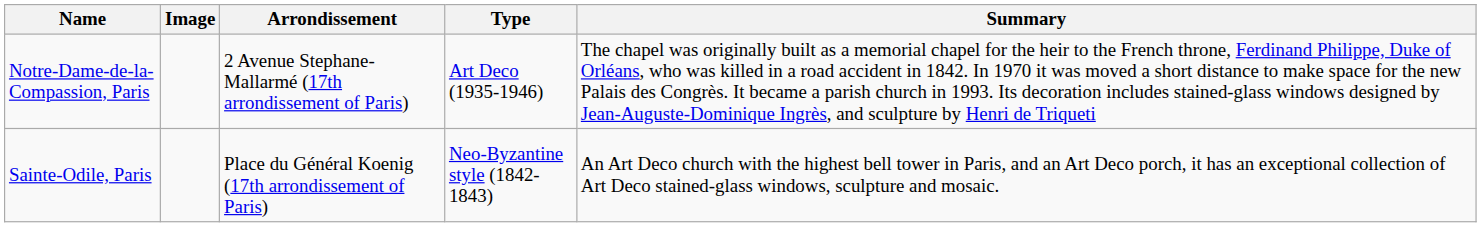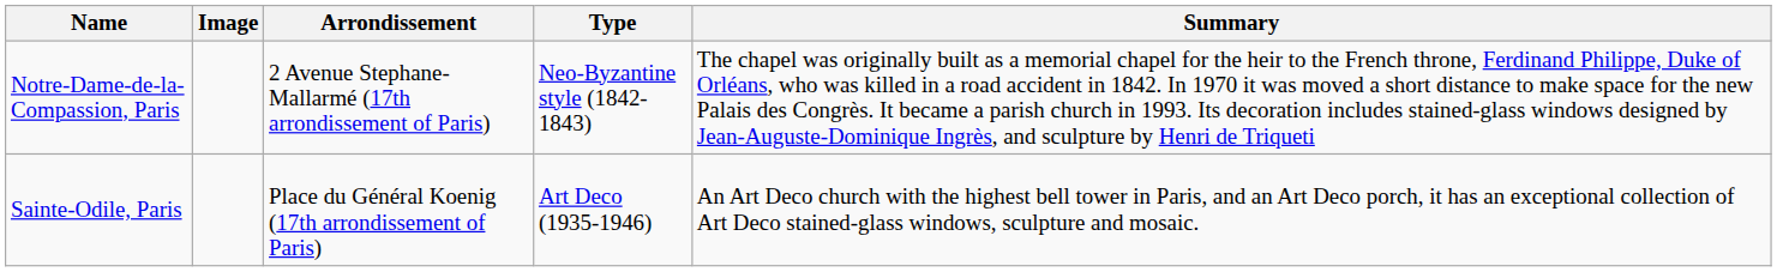 <table class="wikitable sortable">
 <tr>
 <th>Name</th>
 <th>Image</th>
 <th>Arrondissement</th>
 <th>Type</th>
 <th>Summary</th>
 </tr>
 <tr>
 <td><a href='#'>Notre-Dame-de-la-Compassion, Paris</a></td>
 <td></td>
 <td>2 Avenue Stephane-Mallarmé (<a href='#'>17th arrondissement of Paris</a>)</td>
-<td><a href='#'>Art Deco</a> (1935-1946)</td>
+<td><a href='#'>Neo-Byzantine style</a> (1842-1843)</td>
 <td>The chapel was originally built as a memorial chapel for the heir to the French throne, <a href='#'>Ferdinand Philippe, Duke of Orléans</a>, who was killed in a road accident in 1842. In 1970 it was moved a short distance to make space for the new Palais des Congrès. It became a parish church in 1993. Its decoration includes stained-glass windows designed by <a href='#'>Jean-Auguste-Dominique Ingrès</a>, and sculpture by <a href='#'>Henri de Triqueti</a></td>
 </tr>
 <tr>
 <td><a href='#'>Sainte-Odile, Paris</a></td>
 <td></td>
 <td><br>Place du Général Koenig (<a href='#'>17th arrondissement of Paris</a>)</td>
-<td><a href='#'>Neo-Byzantine style</a> (1842-1843)</td>
+<td><a href='#'>Art Deco</a> (1935-1946)</td>
 <td>An Art Deco church with the highest bell tower in Paris, and an Art Deco porch, it has an exceptional collection of Art Deco stained-glass windows, sculpture and mosaic.</td>
 </tr>
 </table>
